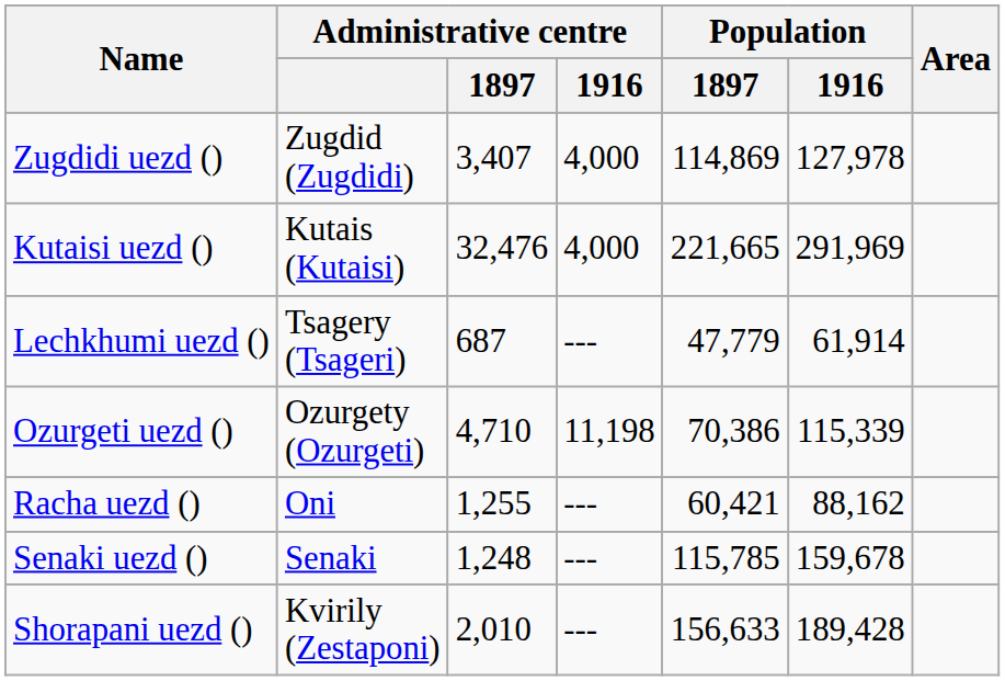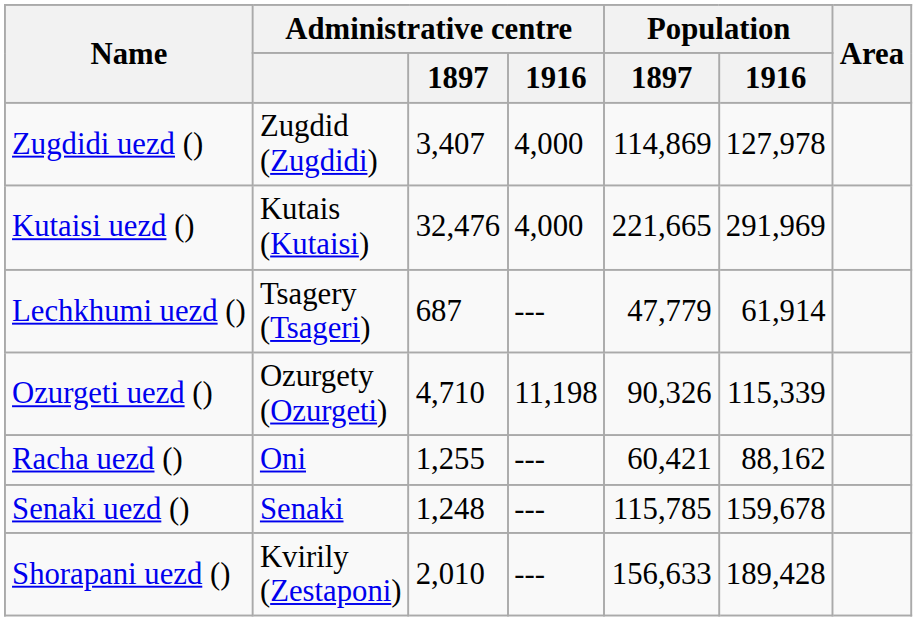 <table class="wikitable sortable">
 <tr>
 <th rowspan="2">Name</th>
 <th colspan="3">Administrative centre</th>
 <th colspan="2">Population</th>
 <th rowspan="2">Area</th>
 </tr>
 <tr>
 <th></th>
 <th>1897</th>
 <th>1916</th>
 <th>1897</th>
 <th>1916</th>
 </tr>
 <tr>
 <td><a href='#'>Zugdidi uezd</a> ()</td>
 <td>Zugdid<br>(<a href='#'>Zugdidi</a>)</td>
 <td>3,407</td>
 <td>4,000</td>
 <td align="right">114,869</td>
 <td align="right">127,978</td>
 <td></td>
 </tr>
 <tr>
 <td><a href='#'>Kutaisi uezd</a> ()</td>
 <td>Kutais<br>(<a href='#'>Kutaisi</a>)</td>
 <td>32,476</td>
 <td>4,000</td>
 <td align="right">221,665</td>
 <td align="right">291,969</td>
 <td></td>
 </tr>
 <tr>
 <td><a href='#'>Lechkhumi uezd</a> ()</td>
 <td>Tsagery<br>(<a href='#'>Tsageri</a>)</td>
 <td>687</td>
 <td>---</td>
 <td align="right">47,779</td>
 <td align="right">61,914</td>
 <td></td>
 </tr>
 <tr>
 <td><a href='#'>Ozurgeti uezd</a> ()</td>
 <td>Ozurgety<br>(<a href='#'>Ozurgeti</a>)</td>
 <td>4,710</td>
 <td>11,198</td>
-<td align="right">70,386</td>
+<td align="right">90,326</td>
 <td align="right">115,339</td>
 <td></td>
 </tr>
 <tr>
 <td><a href='#'>Racha uezd</a> ()</td>
 <td><a href='#'>Oni</a></td>
 <td>1,255</td>
 <td>---</td>
 <td align="right">60,421</td>
 <td align="right">88,162</td>
 <td></td>
 </tr>
 <tr>
 <td><a href='#'>Senaki uezd</a> ()</td>
 <td><a href='#'>Senaki</a></td>
 <td>1,248</td>
 <td>---</td>
 <td align="right">115,785</td>
 <td align="right">159,678</td>
 <td></td>
 </tr>
 <tr>
 <td><a href='#'>Shorapani uezd</a> ()</td>
 <td>Kvirily<br>(<a href='#'>Zestaponi</a>)</td>
 <td>2,010</td>
 <td>---</td>
 <td align="right">156,633</td>
 <td align="right">189,428</td>
 <td></td>
 </tr>
 </table>
